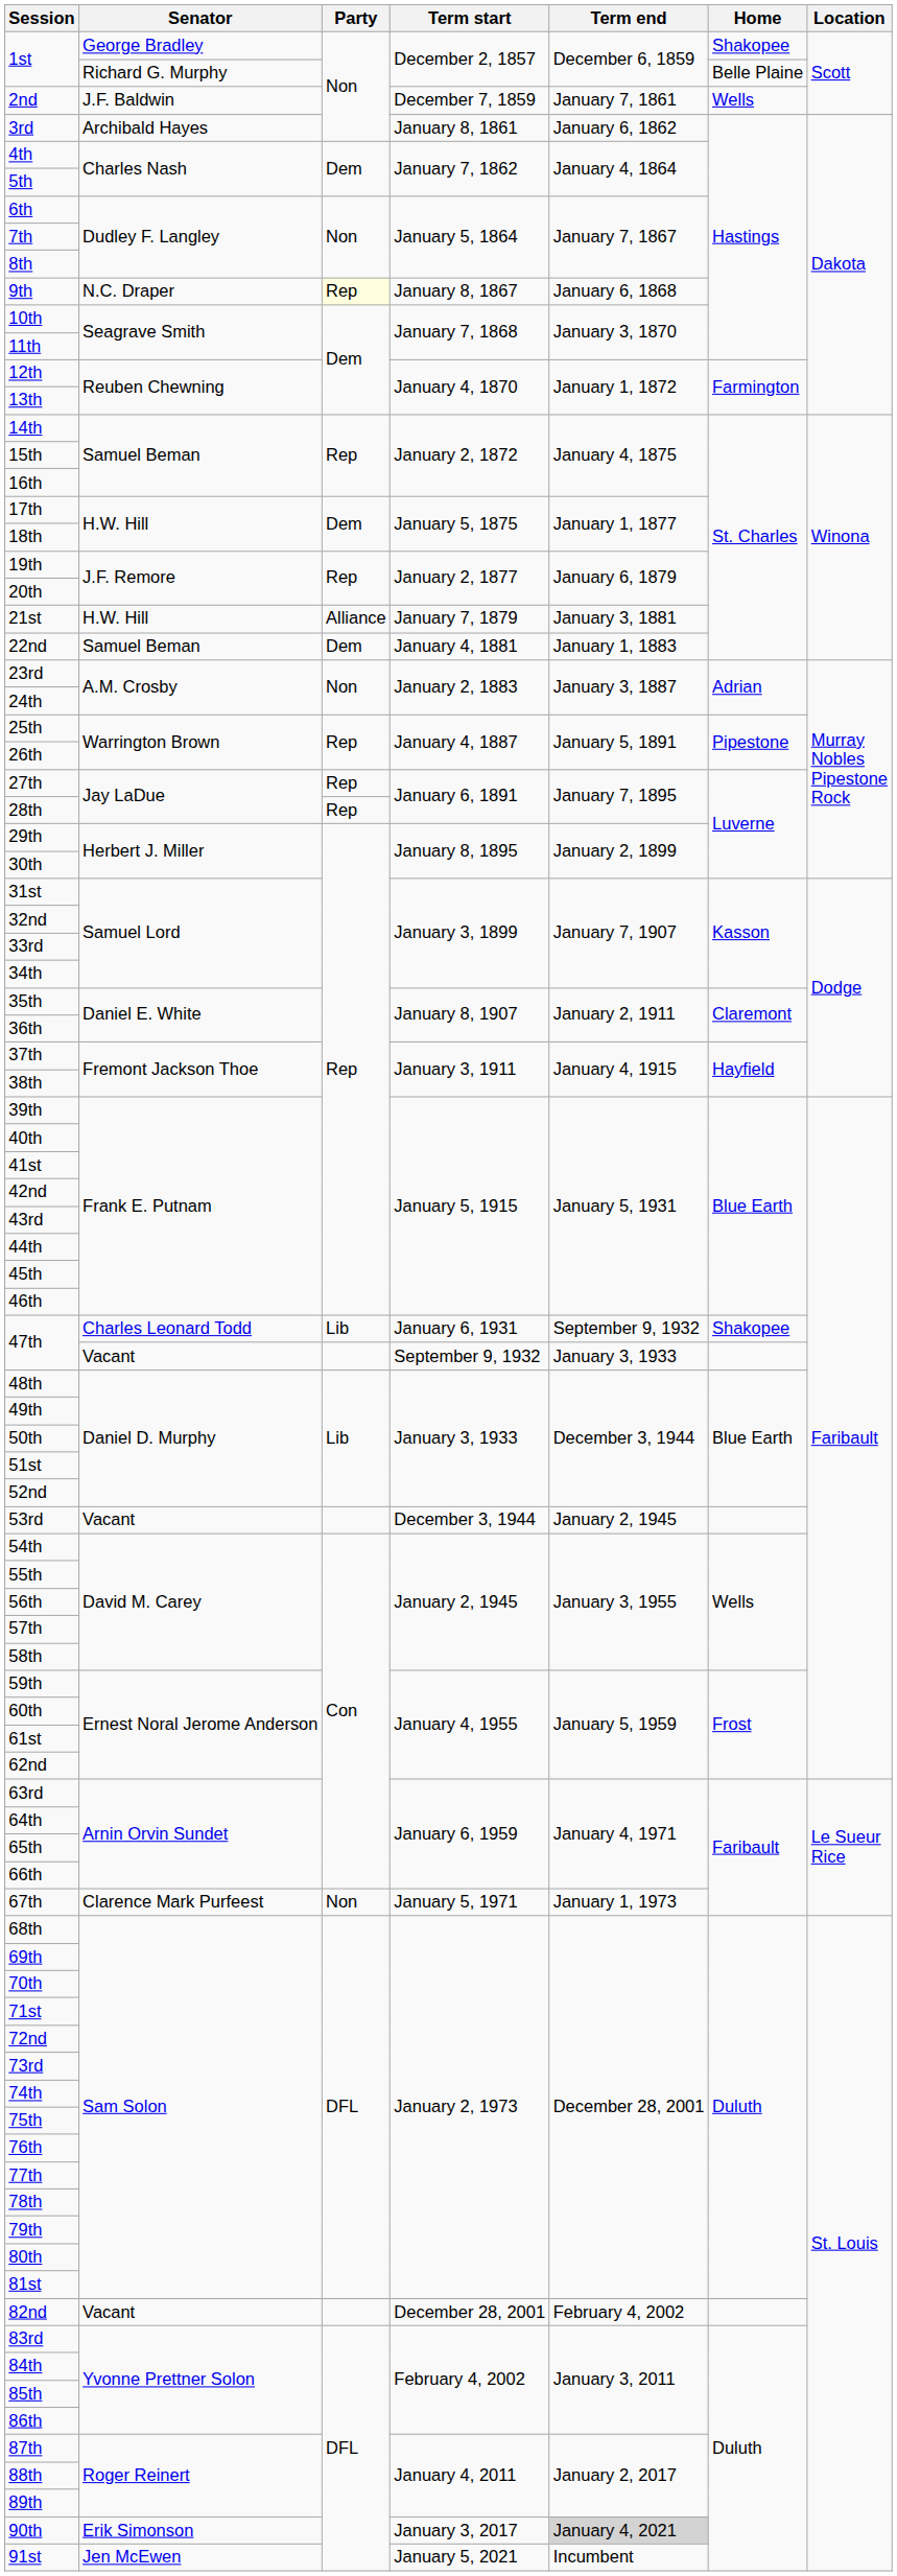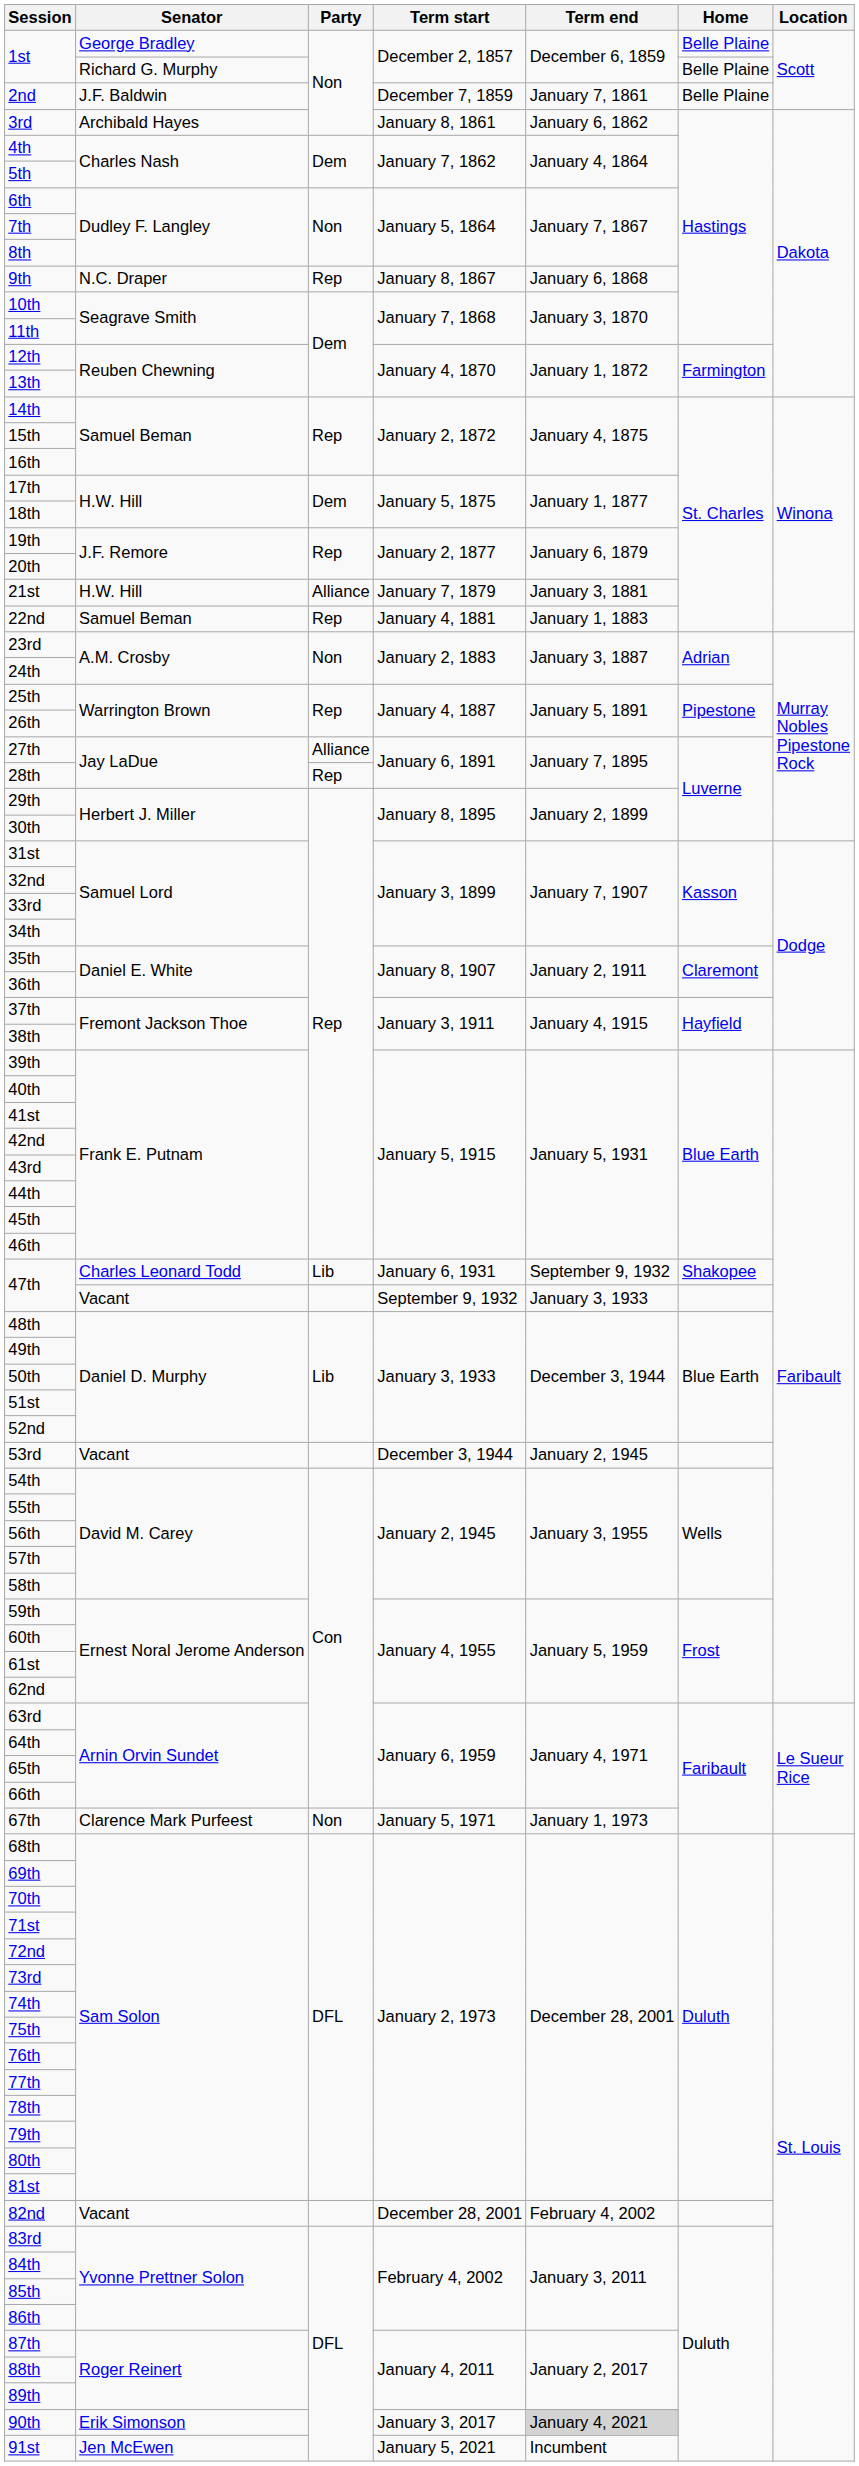 <table class="wikitable">
 <tr>
 <th>Session</th>
 <th>Senator</th>
 <th>Party</th>
 <th>Term start</th>
 <th>Term end</th>
 <th>Home</th>
 <th>Location</th>
 </tr>
 <tr>
 <td rowspan="2"><a href='#'>1st</a></td>
 <td><a href='#'>George Bradley</a></td>
 <td rowspan="4" >Non</td>
 <td rowspan="2">December 2, 1857</td>
 <td rowspan="2">December 6, 1859</td>
-<td><a href='#'>Shakopee</a></td>
+<td><a href='#'>Belle Plaine</a></td>
 <td rowspan="3"><a href='#'>Scott</a></td>
 </tr>
 <tr>
 <td>Richard G. Murphy</td>
 <td>Belle Plaine</td>
 </tr>
 <tr>
 <td><a href='#'>2nd</a></td>
 <td>J.F. Baldwin</td>
 <td>December 7, 1859</td>
 <td>January 7, 1861</td>
-<td><a href='#'>Wells</a></td>
+<td>Belle Plaine</td>
 </tr>
 <tr>
 <td><a href='#'>3rd</a></td>
 <td>Archibald Hayes</td>
 <td>January 8, 1861</td>
 <td>January 6, 1862</td>
 <td rowspan="9"><a href='#'>Hastings</a></td>
 <td rowspan="11"><a href='#'>Dakota</a></td>
 </tr>
 <tr>
 <td><a href='#'>4th</a></td>
 <td rowspan="2">Charles Nash</td>
 <td rowspan="2" >Dem</td>
 <td rowspan="2">January 7, 1862</td>
 <td rowspan="2">January 4, 1864</td>
 </tr>
 <tr>
 <td><a href='#'>5th</a></td>
 </tr>
 <tr>
 <td><a href='#'>6th</a></td>
 <td rowspan="3">Dudley F. Langley</td>
 <td rowspan="3" >Non</td>
 <td rowspan="3">January 5, 1864</td>
 <td rowspan="3">January 7, 1867</td>
 </tr>
 <tr>
 <td><a href='#'>7th</a></td>
 </tr>
 <tr>
 <td><a href='#'>8th</a></td>
 </tr>
 <tr>
 <td><a href='#'>9th</a></td>
 <td>N.C. Draper</td>
-<td style="background: lightyellow;">Rep</td>
+<td>Rep</td>
 <td>January 8, 1867</td>
 <td>January 6, 1868</td>
 </tr>
 <tr>
 <td><a href='#'>10th</a></td>
 <td rowspan="2">Seagrave Smith</td>
 <td rowspan="4" >Dem</td>
 <td rowspan="2">January 7, 1868</td>
 <td rowspan="2">January 3, 1870</td>
 </tr>
 <tr>
 <td><a href='#'>11th</a></td>
 </tr>
 <tr>
 <td><a href='#'>12th</a></td>
 <td rowspan="2">Reuben Chewning</td>
 <td rowspan="2">January 4, 1870</td>
 <td rowspan="2">January 1, 1872</td>
 <td rowspan="2"><a href='#'>Farmington</a></td>
 </tr>
 <tr>
 <td><a href='#'>13th</a></td>
 </tr>
 <tr>
 <td><a href='#'>14th</a></td>
 <td rowspan="3">Samuel Beman</td>
 <td rowspan="3" >Rep</td>
 <td rowspan="3">January 2, 1872</td>
 <td rowspan="3">January 4, 1875</td>
 <td rowspan="9"><a href='#'>St. Charles</a></td>
 <td rowspan="9"><a href='#'>Winona</a></td>
 </tr>
 <tr>
 <td>15th</td>
 </tr>
 <tr>
 <td>16th</td>
 </tr>
 <tr>
 <td>17th</td>
 <td rowspan="2">H.W. Hill</td>
 <td rowspan="2" >Dem</td>
 <td rowspan="2">January 5, 1875</td>
 <td rowspan="2">January 1, 1877</td>
 </tr>
 <tr>
 <td>18th</td>
 </tr>
 <tr>
 <td>19th</td>
 <td rowspan="2">J.F. Remore</td>
 <td rowspan="2" >Rep</td>
 <td rowspan="2">January 2, 1877</td>
 <td rowspan="2">January 6, 1879</td>
 </tr>
 <tr>
 <td>20th</td>
 </tr>
 <tr>
 <td>21st</td>
 <td>H.W. Hill</td>
 <td>Alliance</td>
 <td>January 7, 1879</td>
 <td>January 3, 1881</td>
 </tr>
 <tr>
 <td>22nd</td>
 <td>Samuel Beman</td>
-<td>Dem</td>
+<td>Rep</td>
 <td>January 4, 1881</td>
 <td>January 1, 1883</td>
 </tr>
 <tr>
 <td>23rd</td>
 <td rowspan="2">A.M. Crosby</td>
 <td rowspan="2" >Non</td>
 <td rowspan="2">January 2, 1883</td>
 <td rowspan="2">January 3, 1887</td>
 <td rowspan="2"><a href='#'>Adrian</a></td>
 <td rowspan="8"><a href='#'>Murray</a><br><a href='#'>Nobles</a><br><a href='#'>Pipestone</a><br><a href='#'>Rock</a></td>
 </tr>
 <tr>
 <td>24th</td>
 </tr>
 <tr>
 <td>25th</td>
 <td rowspan="2">Warrington Brown</td>
 <td rowspan="2" >Rep</td>
 <td rowspan="2">January 4, 1887</td>
 <td rowspan="2">January 5, 1891</td>
 <td rowspan="2"><a href='#'>Pipestone</a></td>
 </tr>
 <tr>
 <td>26th</td>
 </tr>
 <tr>
 <td>27th</td>
 <td rowspan="2">Jay LaDue</td>
-<td>Rep</td>
+<td>Alliance</td>
 <td rowspan="2">January 6, 1891</td>
 <td rowspan="2">January 7, 1895</td>
 <td rowspan="4"><a href='#'>Luverne</a></td>
 </tr>
 <tr>
 <td>28th</td>
 <td>Rep</td>
 </tr>
 <tr>
 <td>29th</td>
 <td rowspan="2">Herbert J. Miller</td>
 <td rowspan="18" >Rep</td>
 <td rowspan="2">January 8, 1895</td>
 <td rowspan="2">January 2, 1899</td>
 </tr>
 <tr>
 <td>30th</td>
 </tr>
 <tr>
 <td>31st</td>
 <td rowspan="4">Samuel Lord</td>
 <td rowspan="4">January 3, 1899</td>
 <td rowspan="4">January 7, 1907</td>
 <td rowspan="4"><a href='#'>Kasson</a></td>
 <td rowspan="8"><a href='#'>Dodge</a></td>
 </tr>
 <tr>
 <td>32nd</td>
 </tr>
 <tr>
 <td>33rd</td>
 </tr>
 <tr>
 <td>34th</td>
 </tr>
 <tr>
 <td>35th</td>
 <td rowspan="2">Daniel E. White</td>
 <td rowspan="2">January 8, 1907</td>
 <td rowspan="2">January 2, 1911</td>
 <td rowspan="2"><a href='#'>Claremont</a></td>
 </tr>
 <tr>
 <td>36th</td>
 </tr>
 <tr>
 <td>37th</td>
 <td rowspan="2">Fremont Jackson Thoe</td>
 <td rowspan="2">January 3, 1911</td>
 <td rowspan="2">January 4, 1915</td>
 <td rowspan="2"><a href='#'>Hayfield</a></td>
 </tr>
 <tr>
 <td>38th</td>
 </tr>
 <tr>
 <td>39th</td>
 <td rowspan="8">Frank E. Putnam</td>
 <td rowspan="8">January 5, 1915</td>
 <td rowspan="8">January 5, 1931</td>
 <td rowspan="8"><a href='#'>Blue Earth</a></td>
 <td rowspan="26"><a href='#'>Faribault</a></td>
 </tr>
 <tr>
 <td>40th</td>
 </tr>
 <tr>
 <td>41st</td>
 </tr>
 <tr>
 <td>42nd</td>
 </tr>
 <tr>
 <td>43rd</td>
 </tr>
 <tr>
 <td>44th</td>
 </tr>
 <tr>
 <td>45th</td>
 </tr>
 <tr>
 <td>46th</td>
 </tr>
 <tr>
 <td rowspan="2">47th</td>
 <td><a href='#'>Charles Leonard Todd</a></td>
 <td>Lib</td>
 <td>January 6, 1931</td>
 <td>September 9, 1932</td>
 <td><a href='#'>Shakopee</a></td>
 </tr>
 <tr>
 <td>Vacant</td>
 <td></td>
 <td>September 9, 1932</td>
 <td>January 3, 1933</td>
 <td></td>
 </tr>
 <tr>
 <td>48th</td>
 <td rowspan="6">Daniel D. Murphy</td>
 <td rowspan="6" >Lib</td>
 <td rowspan="6">January 3, 1933</td>
 <td rowspan="6">December 3, 1944</td>
 <td rowspan="6">Blue Earth</td>
 </tr>
 <tr>
 <td>49th</td>
 </tr>
 <tr>
 <td>50th</td>
 </tr>
 <tr>
 <td>51st</td>
 </tr>
 <tr>
 <td>52nd</td>
 </tr>
 <tr>
 <td rowspan="2">53rd</td>
 </tr>
 <tr>
 <td>Vacant</td>
 <td></td>
 <td>December 3, 1944</td>
 <td>January 2, 1945</td>
 <td></td>
 </tr>
 <tr>
 <td>54th</td>
 <td rowspan="5">David M. Carey</td>
 <td rowspan="13" >Con</td>
 <td rowspan="5">January 2, 1945</td>
 <td rowspan="5">January 3, 1955</td>
 <td rowspan="5">Wells</td>
 </tr>
 <tr>
 <td>55th</td>
 </tr>
 <tr>
 <td>56th</td>
 </tr>
 <tr>
 <td>57th</td>
 </tr>
 <tr>
 <td>58th</td>
 </tr>
 <tr>
 <td>59th</td>
 <td rowspan="4">Ernest Noral Jerome Anderson</td>
 <td rowspan="4">January 4, 1955</td>
 <td rowspan="4">January 5, 1959</td>
 <td rowspan="4"><a href='#'>Frost</a></td>
 </tr>
 <tr>
 <td>60th</td>
 </tr>
 <tr>
 <td>61st</td>
 </tr>
 <tr>
 <td>62nd</td>
 </tr>
 <tr>
 <td>63rd</td>
 <td rowspan="4"><a href='#'>Arnin Orvin Sundet</a></td>
 <td rowspan="4">January 6, 1959</td>
 <td rowspan="4">January 4, 1971</td>
 <td rowspan="5"><a href='#'>Faribault</a></td>
 <td rowspan="5"><a href='#'>Le Sueur</a><br><a href='#'>Rice</a></td>
 </tr>
 <tr>
 <td>64th</td>
 </tr>
 <tr>
 <td>65th</td>
 </tr>
 <tr>
 <td>66th</td>
 </tr>
 <tr>
 <td>67th</td>
 <td>Clarence Mark Purfeest</td>
 <td>Non</td>
 <td>January 5, 1971</td>
 <td>January 1, 1973</td>
 </tr>
 <tr>
 <td>68th</td>
 <td rowspan="15"><a href='#'>Sam Solon</a></td>
 <td rowspan="15" >DFL</td>
 <td rowspan="15">January 2, 1973</td>
 <td rowspan="15">December 28, 2001</td>
 <td rowspan="15"><a href='#'>Duluth</a></td>
 <td rowspan="25"><a href='#'>St. Louis</a></td>
 </tr>
 <tr>
 <td><a href='#'>69th</a></td>
 </tr>
 <tr>
 <td><a href='#'>70th</a></td>
 </tr>
 <tr>
 <td><a href='#'>71st</a></td>
 </tr>
 <tr>
 <td><a href='#'>72nd</a></td>
 </tr>
 <tr>
 <td><a href='#'>73rd</a></td>
 </tr>
 <tr>
 <td><a href='#'>74th</a></td>
 </tr>
 <tr>
 <td><a href='#'>75th</a></td>
 </tr>
 <tr>
 <td><a href='#'>76th</a></td>
 </tr>
 <tr>
 <td><a href='#'>77th</a></td>
 </tr>
 <tr>
 <td><a href='#'>78th</a></td>
 </tr>
 <tr>
 <td><a href='#'>79th</a></td>
 </tr>
 <tr>
 <td><a href='#'>80th</a></td>
 </tr>
 <tr>
 <td><a href='#'>81st</a></td>
 </tr>
 <tr>
 <td rowspan="2"><a href='#'>82nd</a></td>
 </tr>
 <tr>
 <td>Vacant</td>
 <td></td>
 <td>December 28, 2001</td>
 <td>February 4, 2002</td>
 <td></td>
 </tr>
 <tr>
 <td><a href='#'>83rd</a></td>
 <td rowspan="4"> <a href='#'>Yvonne Prettner Solon</a></td>
 <td rowspan="9" >DFL</td>
 <td rowspan="4">February 4, 2002</td>
 <td rowspan="4">January 3, 2011</td>
 <td rowspan="9">Duluth</td>
 </tr>
 <tr>
 <td><a href='#'>84th</a></td>
 </tr>
 <tr>
 <td><a href='#'>85th</a></td>
 </tr>
 <tr>
 <td><a href='#'>86th</a></td>
 </tr>
 <tr>
 <td><a href='#'>87th</a></td>
 <td rowspan="3"> <a href='#'>Roger Reinert</a></td>
 <td rowspan="3">January 4, 2011</td>
 <td rowspan="3">January 2, 2017</td>
 </tr>
 <tr>
 <td><a href='#'>88th</a></td>
 </tr>
 <tr>
 <td><a href='#'>89th</a></td>
 </tr>
 <tr>
 <td><a href='#'>90th</a></td>
 <td><a href='#'>Erik Simonson</a></td>
 <td>January 3, 2017</td>
 <td style="background: lightgrey;">January 4, 2021</td>
 </tr>
 <tr>
 <td><a href='#'>91st</a></td>
 <td><a href='#'>Jen McEwen</a></td>
 <td>January 5, 2021</td>
 <td>Incumbent</td>
 </tr>
 </table>
